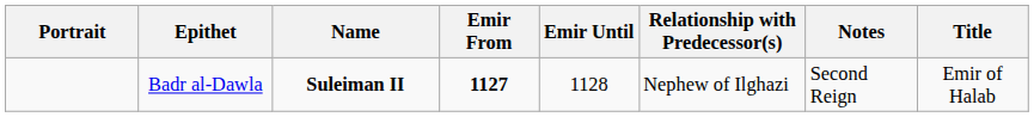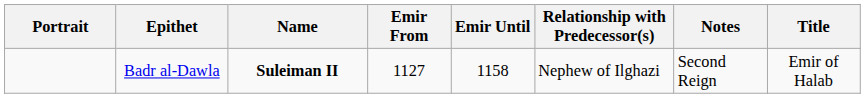 <table width=95% class="wikitable">
 <tr>
 <th width=12%>Portrait</th>
 <th width=12%>Epithet</th>
 <th width=15%>Name</th>
 <th width=9%>Emir From</th>
 <th width=9%>Emir Until</th>
 <th width=15%>Relationship with Predecessor(s)</th>
 <th width=10%>Notes</th>
 <th width=10%>Title</th>
 </tr>
 <tr>
 <td align="center"></td>
 <td align="center"><a href='#'>Badr al-Dawla</a></td>
 <td align="center"><strong>Suleiman II</strong></td>
-<td align="center"><strong>1127</strong></td>
-<td align="center">1128</td>
+<td align="center">1127</td>
+<td align="center">1158</td>
 <td>Nephew of Ilghazi</td>
 <td>Second Reign</td>
 <td align="center">Emir of Halab</td>
 </tr>
 </table>
